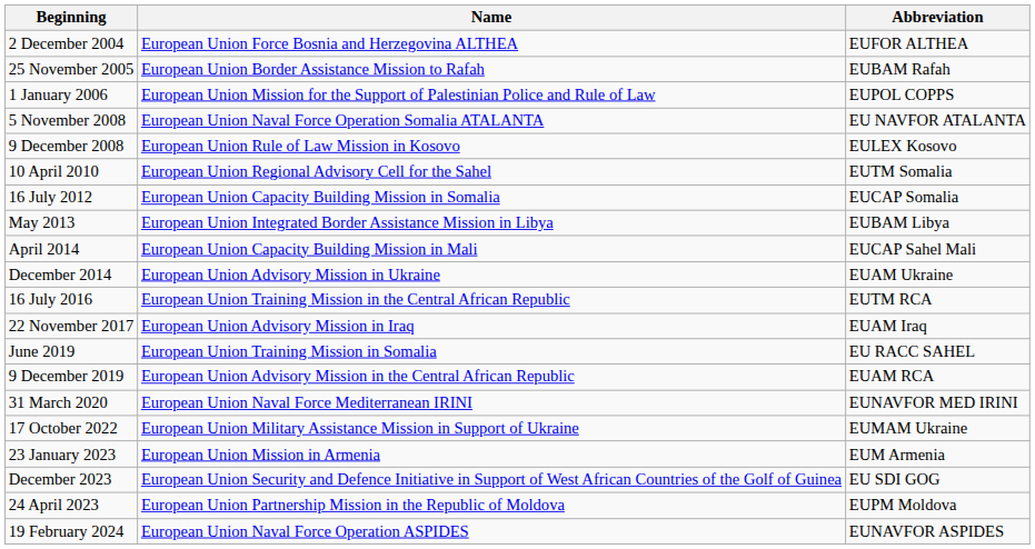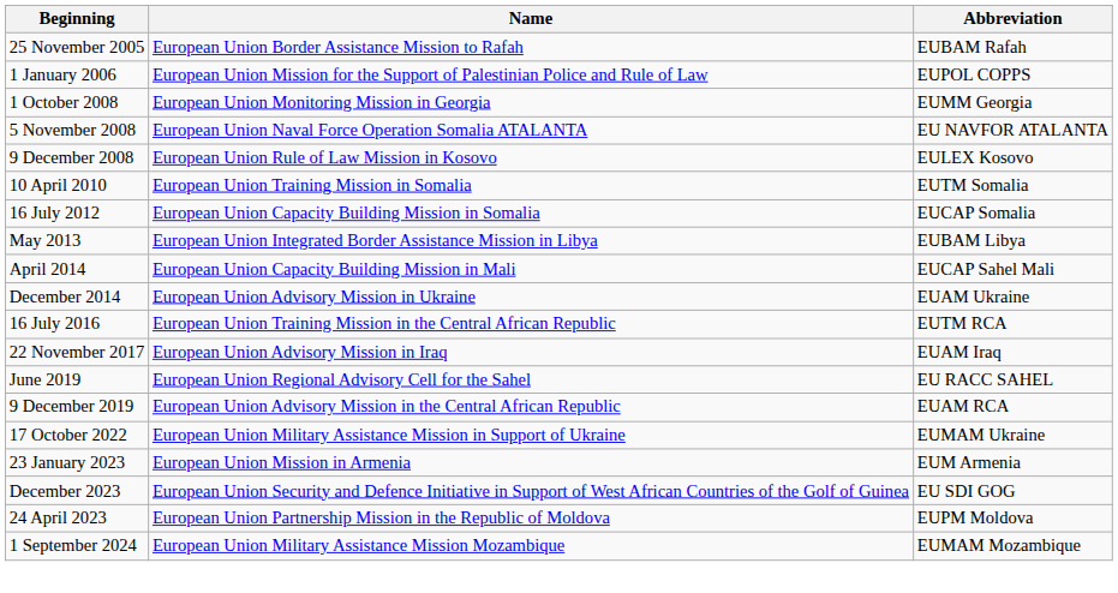 <table class="wikitable sortable" style="white-space: nowrap;">
 <tr>
 <th>Beginning</th>
 <th>Name</th>
 <th>Abbreviation</th>
-</tr>
-<tr>
-<td>2 December 2004</td>
-<td><a href='#'>European Union Force Bosnia and Herzegovina ALTHEA</a></td>
-<td>EUFOR ALTHEA</td>
 </tr>
 <tr>
 <td>25 November 2005</td>
 <td><a href='#'>European Union Border Assistance Mission to Rafah</a></td>
 <td>EUBAM Rafah</td>
 </tr>
 <tr>
 <td>1 January 2006</td>
 <td><a href='#'>European Union Mission for the Support of Palestinian Police and Rule of Law</a></td>
 <td>EUPOL COPPS</td>
+</tr>
+<tr>
+<td>1 October 2008</td>
+<td><a href='#'>European Union Monitoring Mission in Georgia</a></td>
+<td>EUMM Georgia</td>
 </tr>
 <tr>
 <td>5 November 2008</td>
 <td><a href='#'>European Union Naval Force Operation Somalia ATALANTA</a></td>
 <td>EU NAVFOR ATALANTA</td>
 </tr>
 <tr>
 <td>9 December 2008</td>
 <td><a href='#'>European Union Rule of Law Mission in Kosovo</a></td>
 <td>EULEX Kosovo</td>
 </tr>
 <tr>
 <td>10 April 2010</td>
-<td><a href='#'>European Union Regional Advisory Cell for the Sahel</a></td>
+<td><a href='#'>European Union Training Mission in Somalia</a></td>
 <td>EUTM Somalia</td>
 </tr>
 <tr>
 <td>16 July 2012</td>
 <td><a href='#'>European Union Capacity Building Mission in Somalia</a></td>
 <td>EUCAP Somalia</td>
 </tr>
 <tr>
 <td data-sort-value="1 May 2013">May 2013</td>
 <td><a href='#'>European Union Integrated Border Assistance Mission in Libya</a></td>
 <td>EUBAM Libya</td>
 </tr>
 <tr>
 <td data-sort-value="1 April 2014">April 2014</td>
 <td><a href='#'>European Union Capacity Building Mission in Mali</a></td>
 <td>EUCAP Sahel Mali</td>
 </tr>
 <tr>
 <td data-sort-value="1 December 2014">December 2014</td>
 <td><a href='#'>European Union Advisory Mission in Ukraine</a></td>
 <td>EUAM Ukraine</td>
 </tr>
 <tr>
 <td>16 July 2016</td>
 <td><a href='#'>European Union Training Mission in the Central African Republic</a></td>
 <td>EUTM RCA</td>
 </tr>
 <tr>
 <td>22 November 2017</td>
 <td><a href='#'>European Union Advisory Mission in Iraq</a></td>
 <td>EUAM Iraq</td>
 </tr>
 <tr>
 <td data-sort-value="1 June 2019">June 2019</td>
-<td><a href='#'>European Union Training Mission in Somalia</a></td>
+<td><a href='#'>European Union Regional Advisory Cell for the Sahel</a></td>
 <td>EU RACC SAHEL</td>
 </tr>
 <tr>
 <td>9 December 2019</td>
 <td><a href='#'>European Union Advisory Mission in the Central African Republic</a></td>
 <td>EUAM RCA</td>
-</tr>
-<tr>
-<td>31 March 2020</td>
-<td><a href='#'>European Union Naval Force Mediterranean IRINI</a></td>
-<td>EUNAVFOR MED IRINI</td>
 </tr>
 <tr>
 <td>17 October 2022</td>
 <td><a href='#'>European Union Military Assistance Mission in Support of Ukraine</a></td>
 <td>EUMAM Ukraine</td>
 </tr>
 <tr>
 <td>23 January 2023</td>
 <td><a href='#'>European Union Mission in Armenia</a></td>
 <td>EUM Armenia</td>
 </tr>
 <tr>
 <td data-sort-value="1 December 2023">December 2023</td>
 <td><a href='#'>European Union Security and Defence Initiative in Support of West African Countries of the Golf of Guinea</a></td>
 <td>EU SDI GOG</td>
 </tr>
 <tr>
 <td>24 April 2023</td>
 <td><a href='#'>European Union Partnership Mission in the Republic of Moldova</a></td>
 <td>EUPM Moldova</td>
 </tr>
 <tr>
-<td>19 February 2024</td>
-<td><a href='#'>European Union Naval Force Operation ASPIDES</a></td>
-<td>EUNAVFOR ASPIDES</td>
+<td>1 September 2024</td>
+<td><a href='#'>European Union Military Assistance Mission Mozambique</a></td>
+<td>EUMAM Mozambique</td>
 </tr>
 </table>
